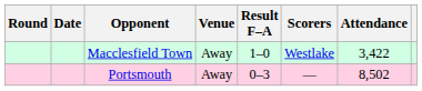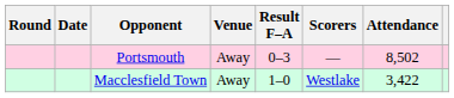 <table class="wikitable sortable" style="text-align:center;">
 <tr>
 <th>Round</th>
 <th>Date</th>
 <th>Opponent</th>
 <th>Venue</th>
 <th>Result<br>F–A</th>
 <th class=unsortable>Scorers</th>
 <th>Attendance</th>
 <th class=unsortable></th>
 </tr>
+<tr bgcolor="#ffd0e3">
+<td></td>
+<td></td>
+<td><a href='#'>Portsmouth</a></td>
+<td>Away</td>
+<td>0–3</td>
+<td>—</td>
+<td>8,502</td>
+<td></td>
+</tr>
 <tr bgcolor="#d0ffe3">
 <td></td>
 <td></td>
 <td><a href='#'>Macclesfield Town</a></td>
 <td>Away</td>
 <td>1–0</td>
 <td><a href='#'>Westlake</a></td>
 <td>3,422</td>
 <td></td>
 </tr>
-<tr bgcolor="#ffd0e3">
-<td></td>
-<td></td>
-<td><a href='#'>Portsmouth</a></td>
-<td>Away</td>
-<td>0–3</td>
-<td>—</td>
-<td>8,502</td>
-<td></td>
-</tr>
 </table>
